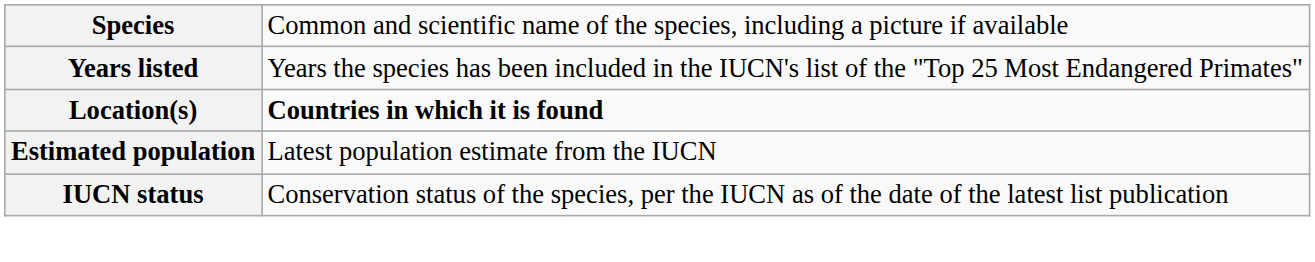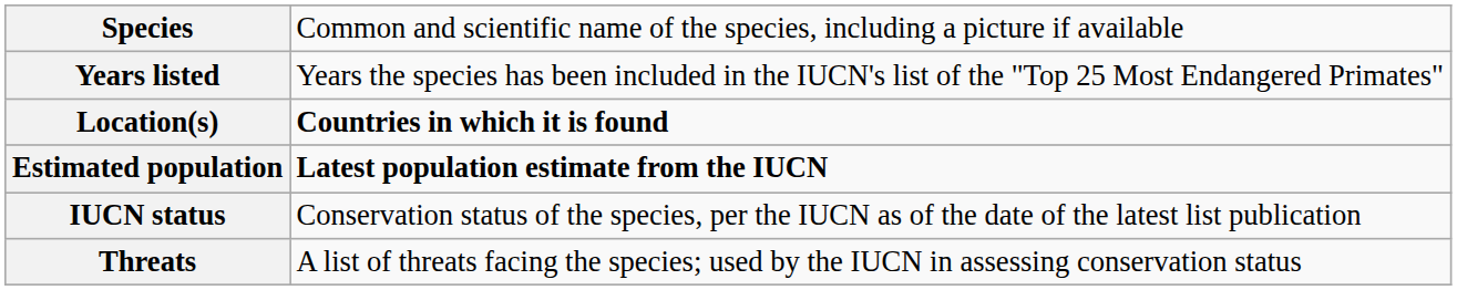 <table class="wikitable">
 <tr>
 <th scope=row>Species</th>
 <td>Common and scientific name of the species, including a picture if available</td>
 </tr>
 <tr>
 <th scope=row>Years listed</th>
 <td>Years the species has been included in the IUCN's list of the "Top 25 Most Endangered Primates"</td>
 </tr>
 <tr>
 <th scope=row>Location(s)</th>
 <td><strong>Countries in which it is found</strong></td>
 </tr>
 <tr>
 <th scope=row>Estimated population</th>
-<td>Latest population estimate from the IUCN</td>
+<td><strong>Latest population estimate from the IUCN</strong></td>
 </tr>
 <tr>
 <th scope=row>IUCN status</th>
 <td>Conservation status of the species, per the IUCN as of the date of the latest list publication</td>
 </tr>
+<tr>
+<th scope=row>Threats</th>
+<td>A list of threats facing the species; used by the IUCN in assessing conservation status</td>
+</tr>
 </table>
